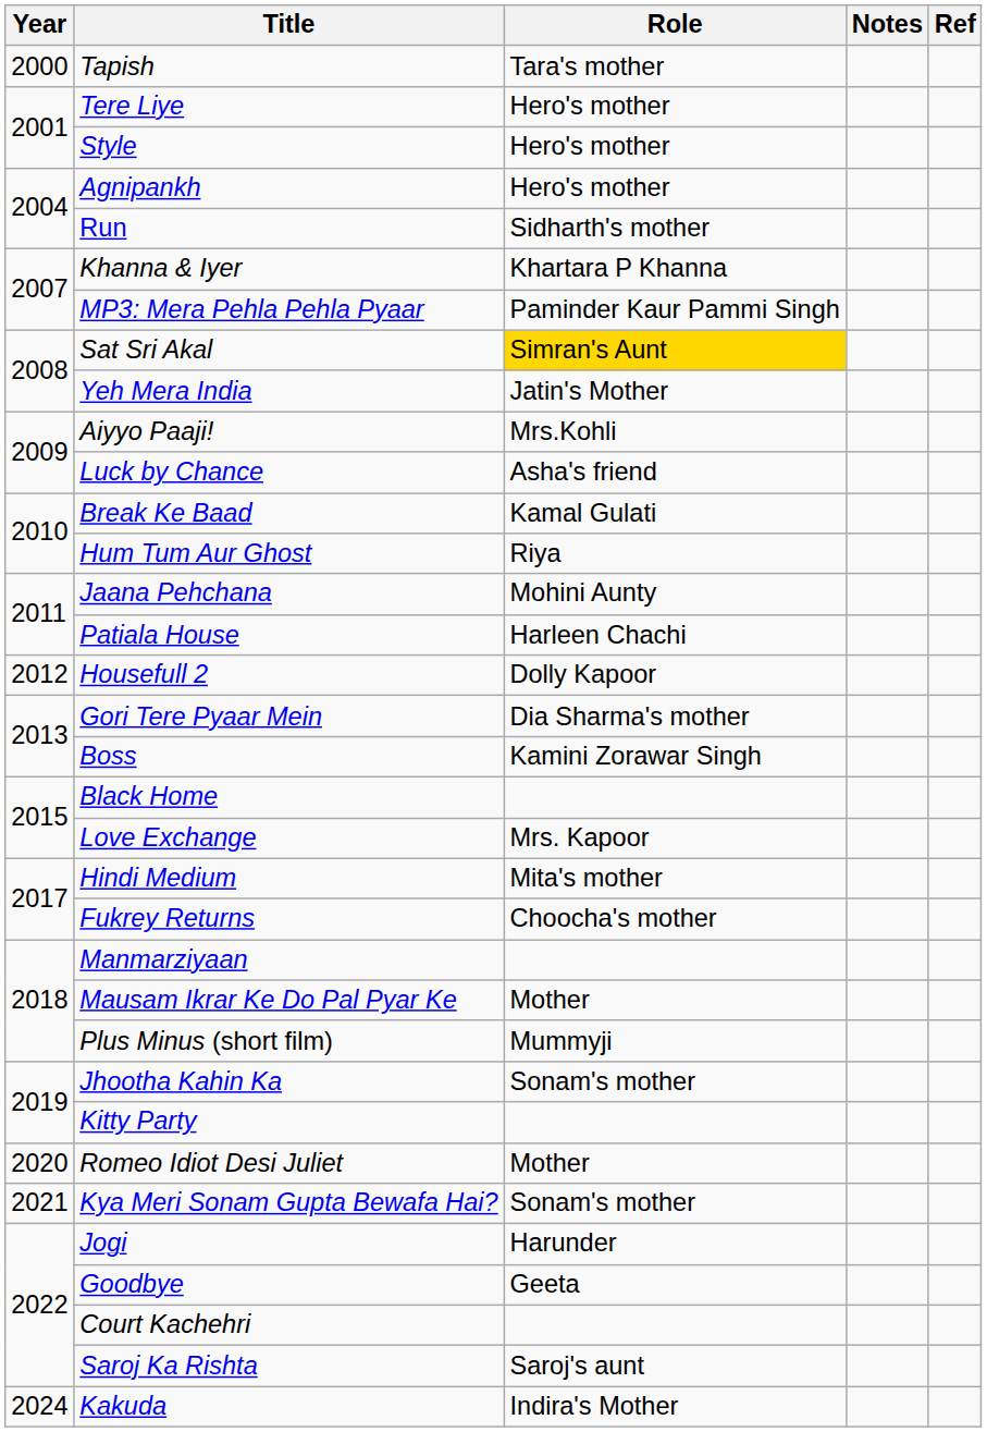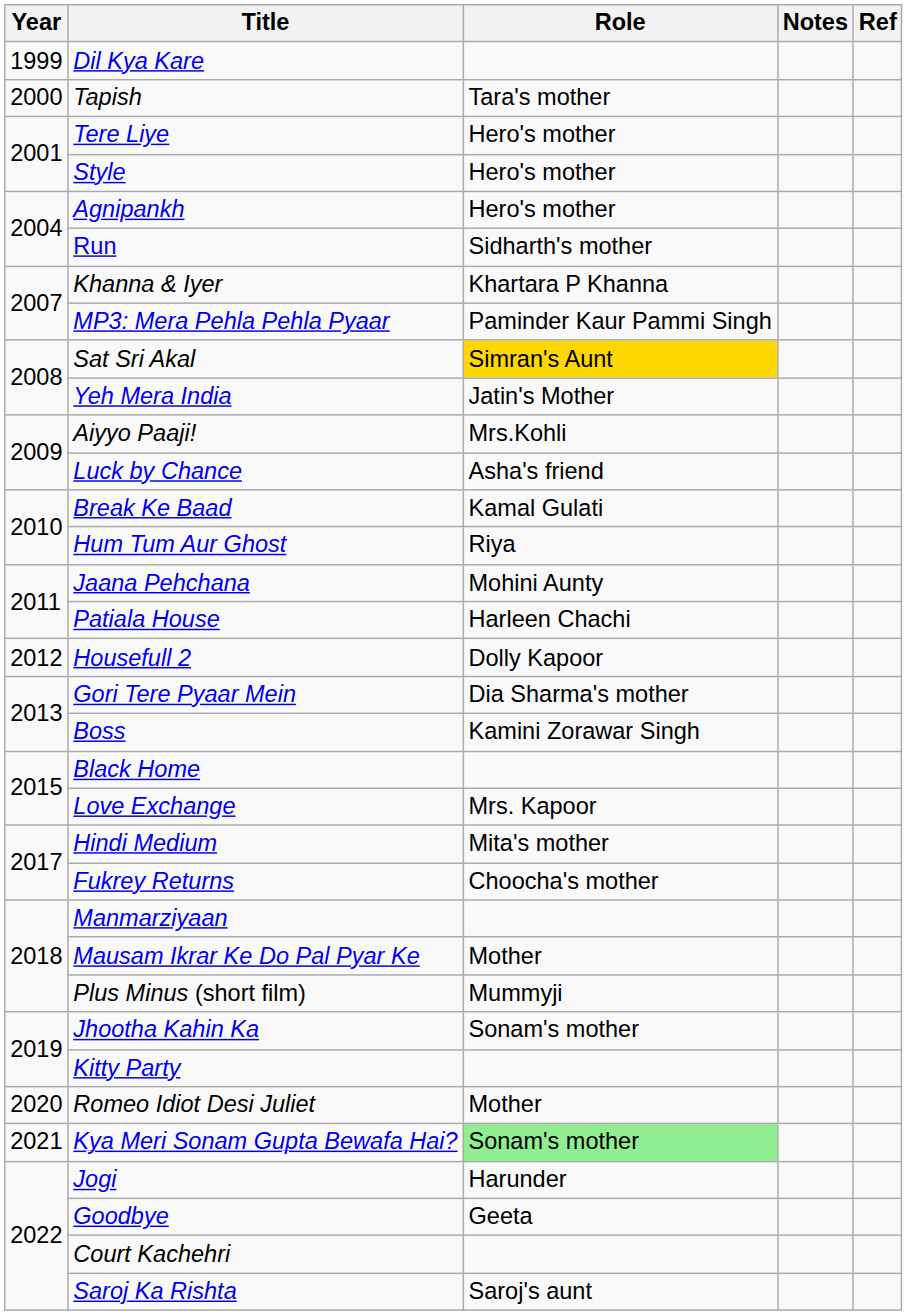 <table class="wikitable sortable">
 <tr>
 <th>Year</th>
 <th>Title</th>
 <th>Role</th>
 <th>Notes</th>
 <th>Ref</th>
+</tr>
+<tr>
+<td>1999</td>
+<td><em><a href='#'>Dil Kya Kare</a></em></td>
+<td></td>
+<td></td>
+<td></td>
 </tr>
 <tr>
 <td>2000</td>
 <td><em>Tapish</em></td>
 <td>Tara's mother</td>
 <td></td>
 <td></td>
 </tr>
 <tr>
 <td rowspan="2">2001</td>
 <td><em><a href='#'>Tere Liye</a></em></td>
 <td>Hero's mother</td>
 <td></td>
 <td></td>
 </tr>
 <tr>
 <td><em><a href='#'>Style</a></em></td>
 <td>Hero's mother</td>
 <td></td>
 <td></td>
 </tr>
 <tr>
 <td rowspan="2">2004</td>
 <td><em><a href='#'>Agnipankh</a></em></td>
 <td>Hero's mother</td>
 <td></td>
 <td></td>
 </tr>
 <tr>
 <td><a href='#'>Run</a></td>
 <td>Sidharth's mother</td>
 <td></td>
 <td></td>
 </tr>
 <tr>
 <td rowspan="2">2007</td>
 <td><em>Khanna & Iyer</em></td>
 <td>Khartara P Khanna</td>
 <td></td>
 <td></td>
 </tr>
 <tr>
 <td><em><a href='#'>MP3: Mera Pehla Pehla Pyaar</a></em></td>
 <td>Paminder Kaur Pammi Singh</td>
 <td></td>
 <td></td>
 </tr>
 <tr>
 <td rowspan="2">2008</td>
 <td><em>Sat Sri Akal</em></td>
 <td style="background: gold;">Simran's Aunt</td>
 <td></td>
 <td></td>
 </tr>
 <tr>
 <td><em><a href='#'>Yeh Mera India</a></em></td>
 <td>Jatin's Mother</td>
 <td></td>
 <td></td>
 </tr>
 <tr>
 <td rowspan="2">2009</td>
 <td><em>Aiyyo Paaji!</em></td>
 <td>Mrs.Kohli</td>
 <td></td>
 <td></td>
 </tr>
 <tr>
 <td><em><a href='#'>Luck by Chance</a></em></td>
 <td>Asha's friend</td>
 <td></td>
 <td></td>
 </tr>
 <tr>
 <td rowspan="2">2010</td>
 <td><em><a href='#'>Break Ke Baad</a></em></td>
 <td>Kamal Gulati</td>
 <td></td>
 <td></td>
 </tr>
 <tr>
 <td><em><a href='#'>Hum Tum Aur Ghost</a></em></td>
 <td>Riya</td>
 <td></td>
 <td></td>
 </tr>
 <tr>
 <td rowspan="2">2011</td>
 <td><em><a href='#'>Jaana Pehchana</a></em></td>
 <td>Mohini Aunty</td>
 <td></td>
 <td></td>
 </tr>
 <tr>
 <td><em><a href='#'>Patiala House</a></em></td>
 <td>Harleen Chachi</td>
 <td></td>
 <td></td>
 </tr>
 <tr>
 <td>2012</td>
 <td><em><a href='#'>Housefull 2</a></em></td>
 <td>Dolly Kapoor</td>
 <td></td>
 <td></td>
 </tr>
 <tr>
 <td rowspan="2">2013</td>
 <td><em><a href='#'>Gori Tere Pyaar Mein</a></em></td>
 <td>Dia Sharma's mother</td>
 <td></td>
 <td></td>
 </tr>
 <tr>
 <td><em><a href='#'>Boss</a></em></td>
 <td>Kamini Zorawar Singh</td>
 <td></td>
 <td></td>
 </tr>
 <tr>
 <td rowspan="2">2015</td>
 <td><em><a href='#'>Black Home</a></em></td>
 <td></td>
 <td></td>
 <td></td>
 </tr>
 <tr>
 <td><em><a href='#'>Love Exchange</a></em></td>
 <td>Mrs. Kapoor</td>
 <td></td>
 <td></td>
 </tr>
 <tr>
 <td rowspan="2">2017</td>
 <td><em><a href='#'>Hindi Medium</a></em></td>
 <td>Mita's mother</td>
 <td></td>
 <td></td>
 </tr>
 <tr>
 <td><em><a href='#'>Fukrey Returns</a></em></td>
 <td>Choocha's mother</td>
 <td></td>
 <td></td>
 </tr>
 <tr>
 <td rowspan="3">2018</td>
 <td><em><a href='#'>Manmarziyaan</a></em></td>
 <td></td>
 <td></td>
 <td></td>
 </tr>
 <tr>
 <td><em><a href='#'>Mausam Ikrar Ke Do Pal Pyar Ke</a></em></td>
 <td>Mother</td>
 <td></td>
 <td></td>
 </tr>
 <tr>
 <td><em>Plus Minus</em> (short film)</td>
 <td>Mummyji</td>
 <td></td>
 <td></td>
 </tr>
 <tr>
 <td rowspan="2">2019</td>
 <td><em><a href='#'>Jhootha Kahin Ka</a></em></td>
 <td>Sonam's mother</td>
 <td></td>
 <td></td>
 </tr>
 <tr>
 <td><em><a href='#'>Kitty Party</a></em></td>
 <td></td>
 <td></td>
 <td></td>
 </tr>
 <tr>
 <td>2020</td>
 <td><em>Romeo Idiot Desi Juliet</em></td>
 <td>Mother</td>
 <td></td>
 <td></td>
 </tr>
 <tr>
 <td>2021</td>
 <td><em><a href='#'>Kya Meri Sonam Gupta Bewafa Hai?</a></em></td>
-<td>Sonam's mother</td>
+<td style="background: lightgreen;">Sonam's mother</td>
 <td></td>
 <td></td>
 </tr>
 <tr>
 <td rowspan="4">2022</td>
 <td><em><a href='#'>Jogi</a></em></td>
 <td>Harunder</td>
 <td></td>
 <td></td>
 </tr>
 <tr>
 <td><em><a href='#'>Goodbye</a></em></td>
 <td>Geeta</td>
 <td></td>
 <td></td>
 </tr>
 <tr>
 <td><em>Court Kachehri</em></td>
 <td></td>
 <td></td>
 <td></td>
 </tr>
 <tr>
 <td><em><a href='#'>Saroj Ka Rishta</a></em></td>
 <td>Saroj's aunt</td>
 <td></td>
 <td></td>
 </tr>
-<tr>
-<td>2024</td>
-<td><em><a href='#'>Kakuda</a></em></td>
-<td>Indira's Mother</td>
-<td></td>
-<td></td>
-</tr>
 </table>
